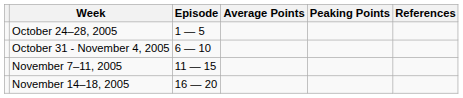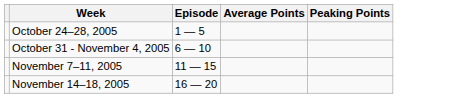 <table class="wikitable">
 <tr>
 <th></th>
 <th>Week</th>
 <th>Episode</th>
 <th>Average Points</th>
 <th>Peaking Points</th>
-<th>References</th>
 </tr>
 <tr>
 <td></td>
 <td>October 24–28, 2005</td>
 <td>1 — 5</td>
-<td></td>
 <td></td>
 <td></td>
 </tr>
 <tr>
 <td></td>
 <td>October 31 - November 4, 2005</td>
 <td>6 — 10</td>
 <td></td>
 <td></td>
-<td></td>
 </tr>
 <tr>
 <td></td>
 <td>November 7–11, 2005</td>
 <td>11 — 15</td>
-<td></td>
 <td></td>
 <td></td>
 </tr>
 <tr>
 <td></td>
 <td>November 14–18, 2005</td>
 <td>16 — 20</td>
 <td></td>
 <td></td>
-<td></td>
 </tr>
 </table>
